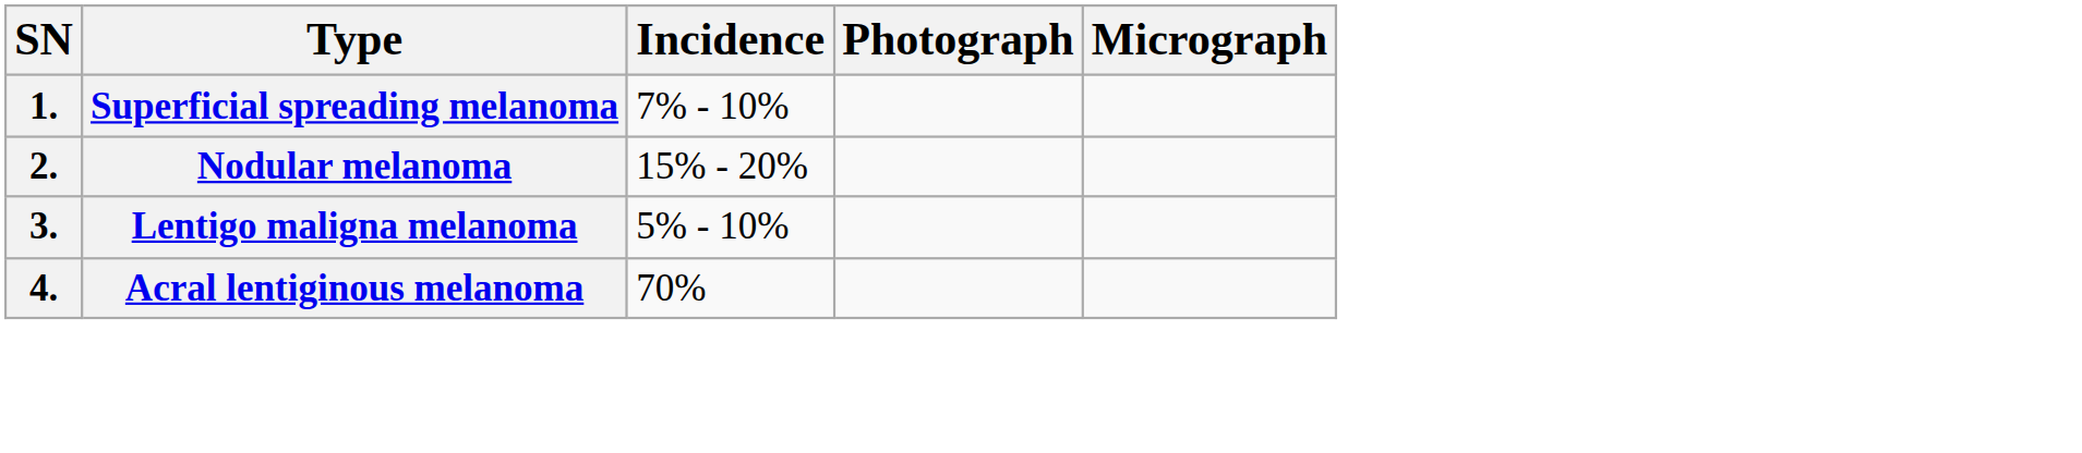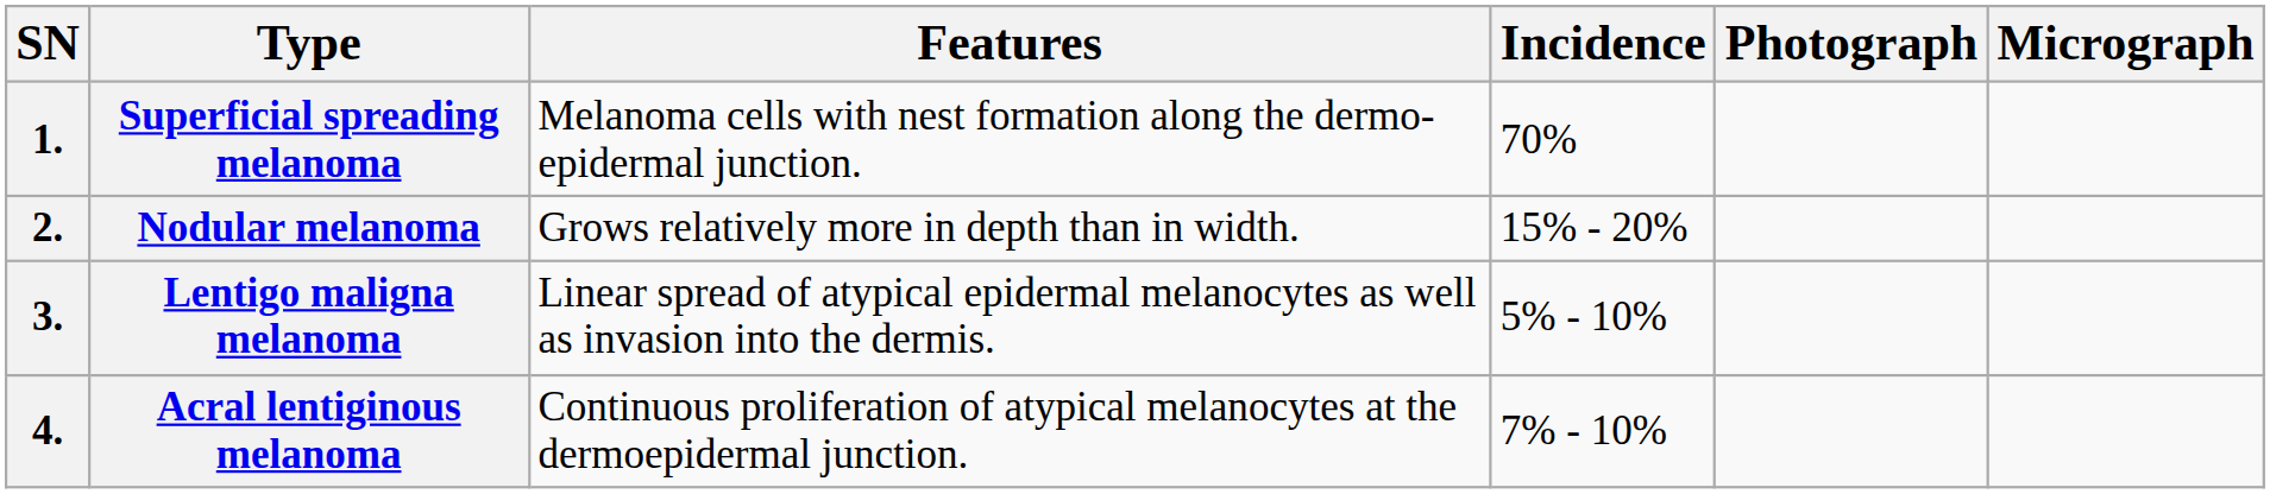 <table class="wikitable">
 <tr>
 <th><big>SN</big></th>
 <th><strong><big>Type</big></strong></th>
+<th><strong><big>Features</big></strong></th>
 <th><strong><big>Incidence</big></strong></th>
 <th><strong><big>Photograph</big></strong></th>
 <th><strong><big>Micrograph</big></strong></th>
 </tr>
 <tr>
 <th><strong>1.</strong></th>
 <th><a href='#'>Superficial spreading melanoma</a></th>
-<td>7% - 10%</td>
+<td>Melanoma cells with nest formation along the dermo-epidermal junction.</td>
+<td>70%</td>
 <td></td>
 <td></td>
 </tr>
 <tr>
 <th><strong>2.</strong></th>
 <th><a href='#'>Nodular melanoma</a></th>
+<td>Grows relatively more in depth than in width.</td>
 <td>15% - 20%</td>
 <td></td>
 <td></td>
 </tr>
 <tr>
 <th><strong>3.</strong></th>
 <th><a href='#'>Lentigo maligna melanoma</a></th>
+<td>Linear spread of atypical epidermal melanocytes as well as invasion into the dermis.</td>
 <td>5% - 10%</td>
 <td></td>
 <td></td>
 </tr>
 <tr>
 <th><strong>4.</strong></th>
 <th><a href='#'>Acral lentiginous melanoma</a></th>
-<td>70%</td>
+<td>Continuous proliferation of atypical melanocytes at the dermoepidermal junction.</td>
+<td>7% - 10%</td>
 <td></td>
 <td></td>
 </tr>
 </table>
